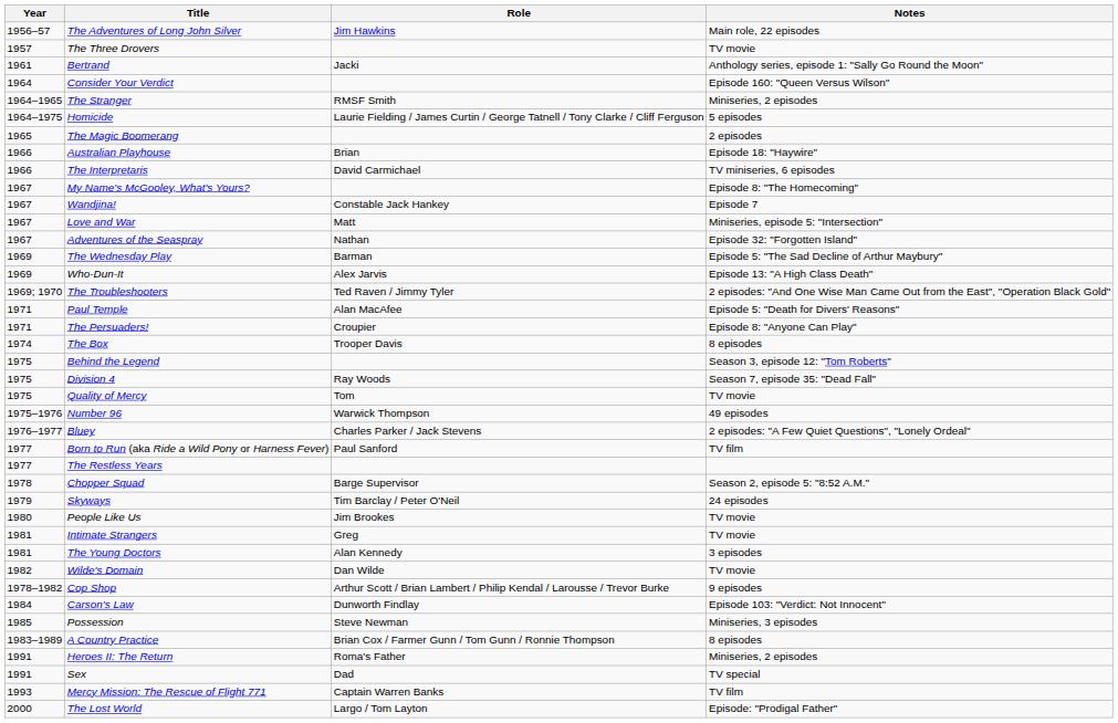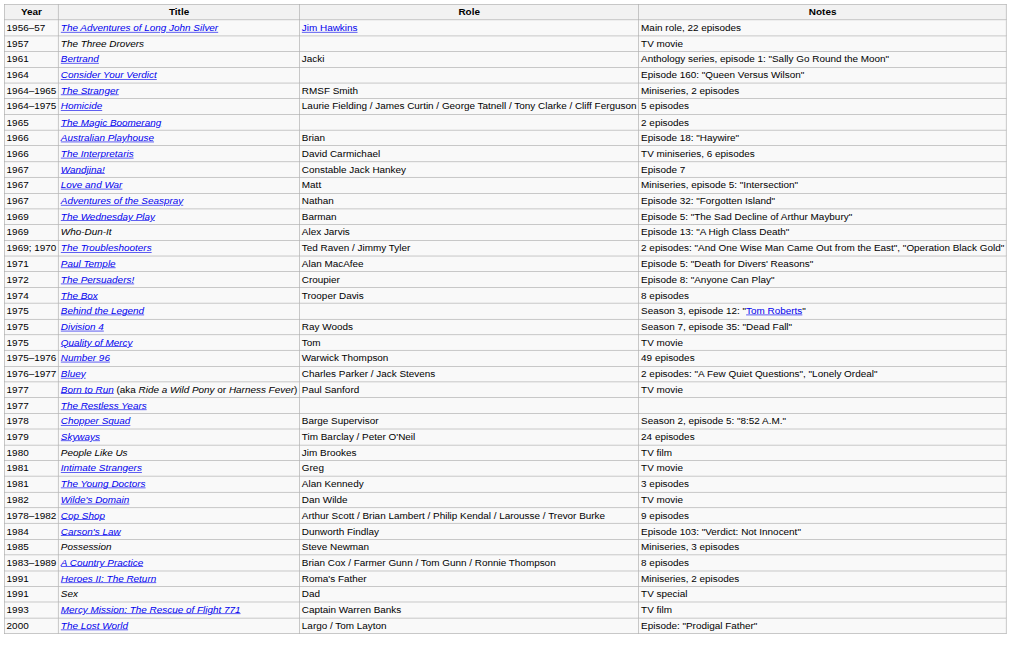 <table class="wikitable sortable">
 <tr>
 <th>Year</th>
 <th>Title</th>
 <th>Role</th>
 <th class="unsortable">Notes</th>
 </tr>
 <tr>
 <td>1956–57</td>
 <td><em><a href='#'>The Adventures of Long John Silver</a></em></td>
 <td><a href='#'>Jim Hawkins</a></td>
 <td>Main role, 22 episodes</td>
 </tr>
 <tr>
 <td>1957</td>
 <td><em>The Three Drovers</em></td>
 <td></td>
 <td>TV movie</td>
 </tr>
 <tr>
 <td>1961</td>
 <td><em><a href='#'>Bertrand</a></em></td>
 <td>Jacki</td>
 <td>Anthology series, episode 1: "Sally Go Round the Moon"</td>
 </tr>
 <tr>
 <td>1964</td>
 <td><em><a href='#'>Consider Your Verdict</a></em></td>
 <td></td>
 <td>Episode 160: "Queen Versus Wilson"</td>
 </tr>
 <tr>
 <td>1964–1965</td>
 <td><em><a href='#'>The Stranger</a></em></td>
 <td>RMSF Smith</td>
 <td>Miniseries, 2 episodes</td>
 </tr>
 <tr>
 <td>1964–1975</td>
 <td><em><a href='#'>Homicide</a></em></td>
 <td>Laurie Fielding / James Curtin / George Tatnell / Tony Clarke / Cliff Ferguson</td>
 <td>5 episodes</td>
 </tr>
 <tr>
 <td>1965</td>
 <td><em><a href='#'>The Magic Boomerang</a></em></td>
 <td></td>
 <td>2 episodes</td>
 </tr>
 <tr>
 <td>1966</td>
 <td><em><a href='#'>Australian Playhouse</a></em></td>
 <td>Brian</td>
 <td>Episode 18: "Haywire"</td>
 </tr>
 <tr>
 <td>1966</td>
 <td><em><a href='#'>The Interpretaris</a></em></td>
 <td>David Carmichael</td>
 <td>TV miniseries, 6 episodes</td>
 </tr>
 <tr>
 <td>1967</td>
-<td><em><a href='#'>My Name's McGooley, What's Yours?</a></em></td>
-<td></td>
-<td>Episode 8: "The Homecoming"</td>
-</tr>
-<tr>
-<td>1967</td>
 <td><em><a href='#'>Wandjina!</a></em></td>
 <td>Constable Jack Hankey</td>
 <td>Episode 7</td>
 </tr>
 <tr>
 <td>1967</td>
 <td><em><a href='#'>Love and War</a></em></td>
 <td>Matt</td>
 <td>Miniseries, episode 5: "Intersection"</td>
 </tr>
 <tr>
 <td>1967</td>
 <td><em><a href='#'>Adventures of the Seaspray</a></em></td>
 <td>Nathan</td>
 <td>Episode 32: "Forgotten Island"</td>
 </tr>
 <tr>
 <td>1969</td>
 <td><em><a href='#'>The Wednesday Play</a></em></td>
 <td>Barman</td>
 <td>Episode 5: "The Sad Decline of Arthur Maybury"</td>
 </tr>
 <tr>
 <td>1969</td>
 <td><em>Who-Dun-It</em></td>
 <td>Alex Jarvis</td>
 <td>Episode 13: "A High Class Death"</td>
 </tr>
 <tr>
 <td>1969; 1970</td>
 <td><em><a href='#'>The Troubleshooters</a></em></td>
 <td>Ted Raven / Jimmy Tyler</td>
 <td>2 episodes: "And One Wise Man Came Out from the East", "Operation Black Gold"</td>
 </tr>
 <tr>
 <td>1971</td>
 <td><em><a href='#'>Paul Temple</a></em></td>
 <td>Alan MacAfee</td>
 <td>Episode 5: "Death for Divers' Reasons"</td>
 </tr>
 <tr>
-<td>1971</td>
+<td>1972</td>
 <td><em><a href='#'>The Persuaders!</a></em></td>
 <td>Croupier</td>
 <td>Episode 8: "Anyone Can Play"</td>
 </tr>
 <tr>
 <td>1974</td>
 <td><em><a href='#'>The Box</a></em></td>
 <td>Trooper Davis</td>
 <td>8 episodes</td>
 </tr>
 <tr>
 <td>1975</td>
 <td><em><a href='#'>Behind the Legend</a></em></td>
 <td></td>
 <td>Season 3, episode 12: "<a href='#'>Tom Roberts</a>"</td>
 </tr>
 <tr>
 <td>1975</td>
 <td><em><a href='#'>Division 4</a></em></td>
 <td>Ray Woods</td>
 <td>Season 7, episode 35: "Dead Fall"</td>
 </tr>
 <tr>
 <td>1975</td>
 <td><em><a href='#'>Quality of Mercy</a></em></td>
 <td>Tom</td>
 <td>TV movie</td>
 </tr>
 <tr>
 <td>1975–1976</td>
 <td><em><a href='#'>Number 96</a></em></td>
 <td>Warwick Thompson</td>
 <td>49 episodes</td>
 </tr>
 <tr>
 <td>1976–1977</td>
 <td><em><a href='#'>Bluey</a></em></td>
 <td>Charles Parker / Jack Stevens</td>
 <td>2 episodes: "A Few Quiet Questions", "Lonely Ordeal"</td>
 </tr>
 <tr>
 <td>1977</td>
 <td><em><a href='#'>Born to Run</a></em> (aka <em>Ride a Wild Pony</em> or <em>Harness Fever</em>)</td>
 <td>Paul Sanford</td>
-<td>TV film</td>
+<td>TV movie</td>
 </tr>
 <tr>
 <td>1977</td>
 <td><em><a href='#'>The Restless Years</a></em></td>
 <td></td>
 <td></td>
 </tr>
 <tr>
 <td>1978</td>
 <td><em><a href='#'>Chopper Squad</a></em></td>
 <td>Barge Supervisor</td>
 <td>Season 2, episode 5: "8:52 A.M."</td>
 </tr>
 <tr>
 <td>1979</td>
 <td><em><a href='#'>Skyways</a></em></td>
 <td>Tim Barclay / Peter O'Neil</td>
 <td>24 episodes</td>
 </tr>
 <tr>
 <td>1980</td>
 <td><em>People Like Us</em></td>
 <td>Jim Brookes</td>
-<td>TV movie</td>
+<td>TV film</td>
 </tr>
 <tr>
 <td>1981</td>
 <td><em><a href='#'>Intimate Strangers</a></em></td>
 <td>Greg</td>
 <td>TV movie</td>
 </tr>
 <tr>
 <td>1981</td>
 <td><em><a href='#'>The Young Doctors</a></em></td>
 <td>Alan Kennedy</td>
 <td>3 episodes</td>
 </tr>
 <tr>
 <td>1982</td>
 <td><em><a href='#'>Wilde's Domain</a></em></td>
 <td>Dan Wilde</td>
 <td>TV movie</td>
 </tr>
 <tr>
 <td>1978–1982</td>
 <td><em><a href='#'>Cop Shop</a></em></td>
 <td>Arthur Scott / Brian Lambert / Philip Kendal / Larousse / Trevor Burke</td>
 <td>9 episodes</td>
 </tr>
 <tr>
 <td>1984</td>
 <td><em><a href='#'>Carson's Law</a></em></td>
 <td>Dunworth Findlay</td>
 <td>Episode 103: "Verdict: Not Innocent"</td>
 </tr>
 <tr>
 <td>1985</td>
 <td><em>Possession</em></td>
 <td>Steve Newman</td>
 <td>Miniseries, 3 episodes</td>
 </tr>
 <tr>
 <td>1983–1989</td>
 <td><em><a href='#'>A Country Practice</a></em></td>
 <td>Brian Cox / Farmer Gunn / Tom Gunn / Ronnie Thompson</td>
 <td>8 episodes</td>
 </tr>
 <tr>
 <td>1991</td>
 <td><em><a href='#'>Heroes II: The Return</a></em></td>
 <td>Roma's Father</td>
 <td>Miniseries, 2 episodes</td>
 </tr>
 <tr>
 <td>1991</td>
 <td><em>Sex</em></td>
 <td>Dad</td>
 <td>TV special</td>
 </tr>
 <tr>
 <td>1993</td>
 <td><em><a href='#'>Mercy Mission: The Rescue of Flight 771</a></em></td>
 <td>Captain Warren Banks</td>
 <td>TV film</td>
 </tr>
 <tr>
 <td>2000</td>
 <td><em><a href='#'>The Lost World</a></em></td>
 <td>Largo / Tom Layton</td>
 <td>Episode: "Prodigal Father"</td>
 </tr>
 </table>
